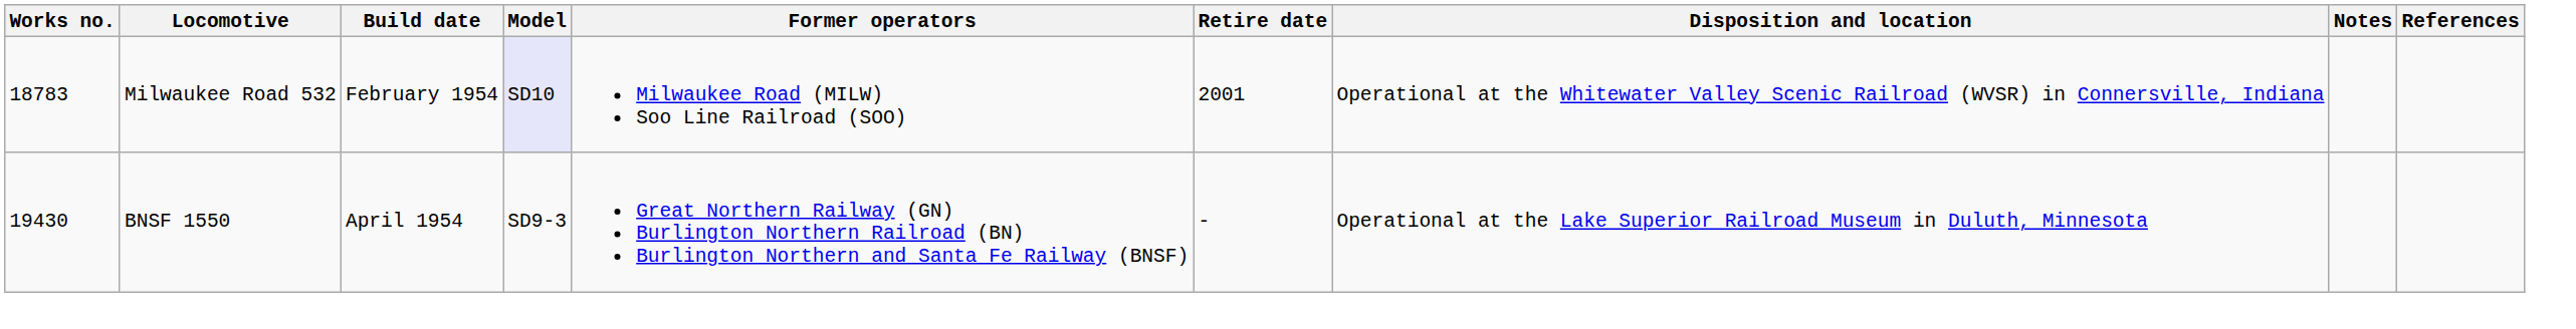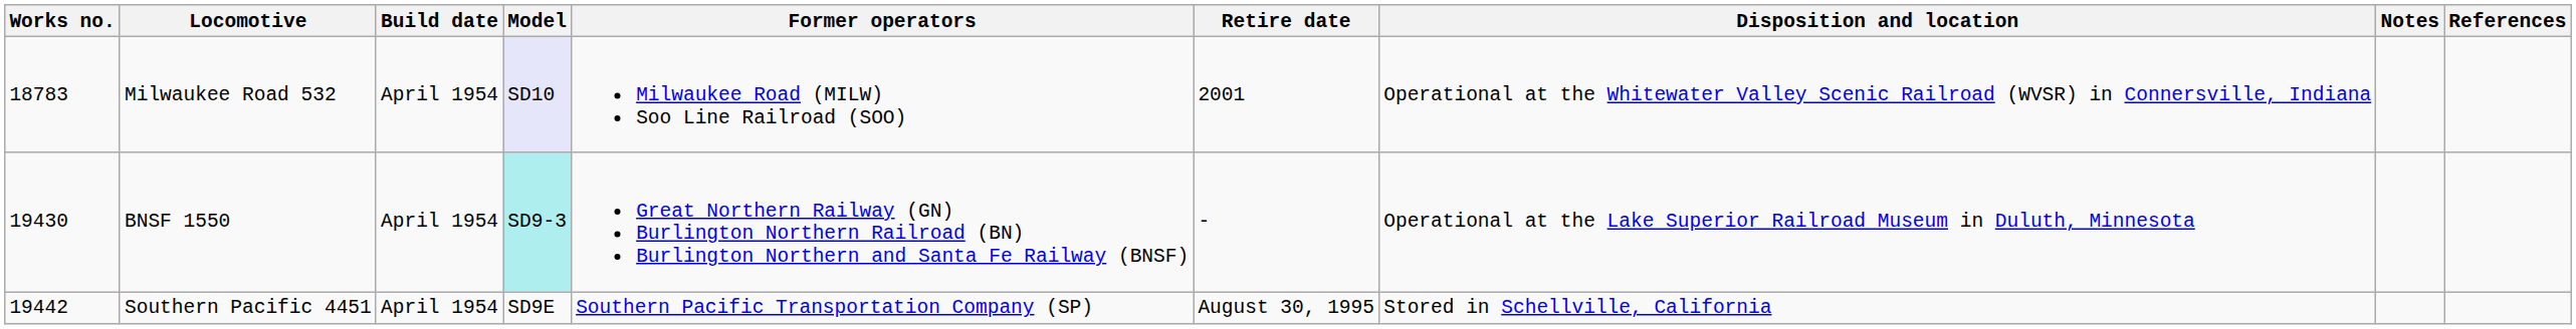 <table class="wikitable">
 <tr>
 <th>Works no.</th>
 <th>Locomotive</th>
 <th>Build date</th>
 <th>Model</th>
 <th>Former operators</th>
 <th>Retire date</th>
 <th>Disposition and location</th>
 <th>Notes</th>
 <th>References</th>
 </tr>
 <tr>
 <td>18783</td>
 <td>Milwaukee Road 532</td>
-<td>February 1954</td>
+<td>April 1954</td>
 <td style="background: lavender;">SD10</td>
 <td><br><ul><li><a href='#'>Milwaukee Road</a> (MILW)</li><li>Soo Line Railroad (SOO)</li></ul></td>
 <td>2001</td>
 <td>Operational at the <a href='#'>Whitewater Valley Scenic Railroad</a> (WVSR) in <a href='#'>Connersville, Indiana</a></td>
 <td></td>
 <td></td>
 </tr>
 <tr>
 <td>19430</td>
 <td>BNSF 1550</td>
 <td>April 1954</td>
-<td>SD9-3</td>
+<td style="background: paleturquoise;">SD9-3</td>
 <td><br><ul><li><a href='#'>Great Northern Railway</a> (GN)</li><li><a href='#'>Burlington Northern Railroad</a> (BN)</li><li><a href='#'>Burlington Northern and Santa Fe Railway</a> (BNSF)</li></ul></td>
 <td>-</td>
 <td>Operational at the <a href='#'>Lake Superior Railroad Museum</a> in <a href='#'>Duluth, Minnesota</a></td>
 <td></td>
 <td></td>
 </tr>
+<tr>
+<td>19442</td>
+<td>Southern Pacific 4451</td>
+<td>April 1954</td>
+<td>SD9E</td>
+<td><a href='#'>Southern Pacific Transportation Company</a> (SP)</td>
+<td>August 30, 1995</td>
+<td>Stored in <a href='#'>Schellville, California</a></td>
+<td></td>
+<td></td>
+</tr>
 </table>
